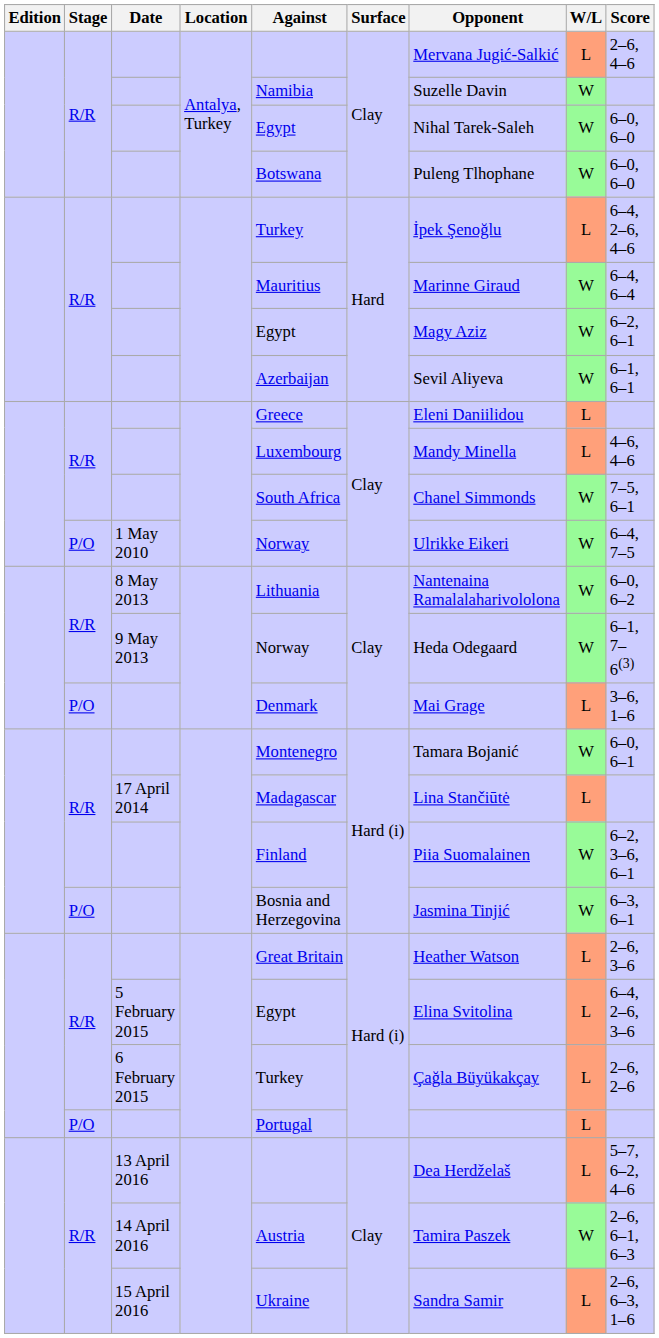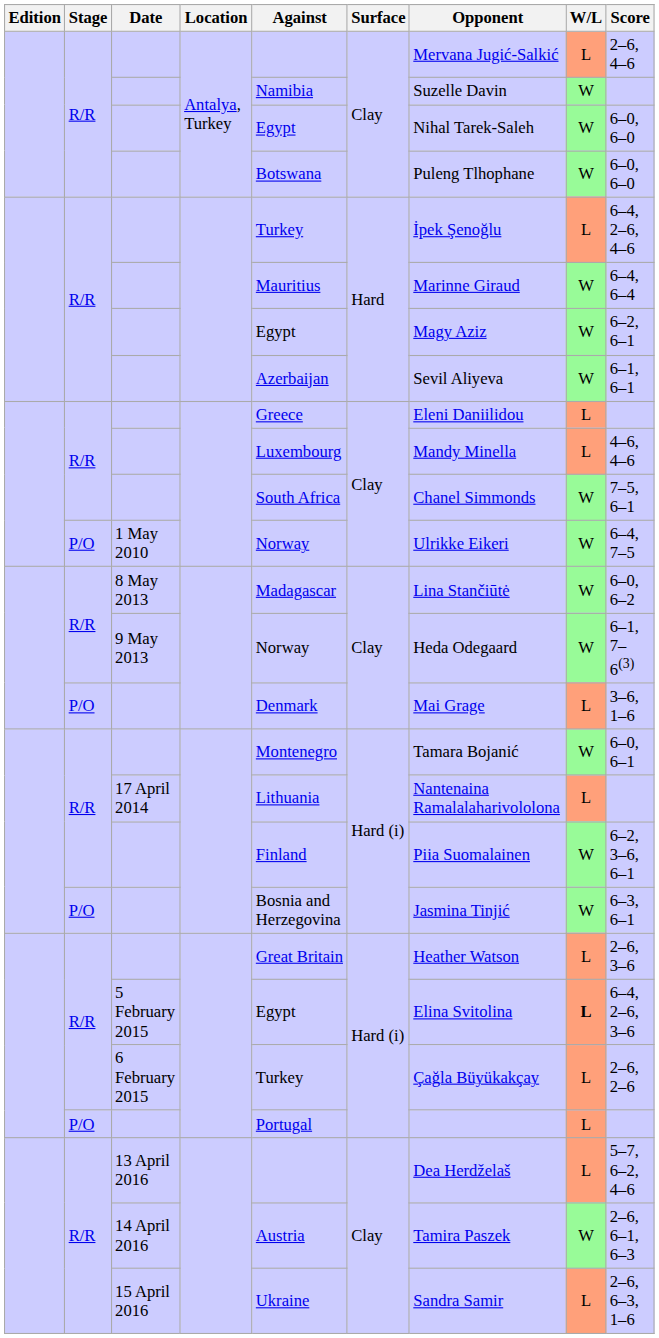 <table class=wikitable style=font-size:97%>
 <tr>
 <th>Edition</th>
 <th>Stage</th>
 <th>Date</th>
 <th>Location</th>
 <th>Against</th>
 <th>Surface</th>
 <th>Opponent</th>
 <th>W/L</th>
 <th>Score</th>
 </tr>
 <tr style="background:#ccf;">
 <td rowspan="4"></td>
 <td rowspan="4"><a href='#'>R/R</a></td>
 <td></td>
 <td rowspan="4"><a href='#'>Antalya</a>, Turkey</td>
 <td> </td>
 <td rowspan="4">Clay</td>
 <td> <a href='#'>Mervana Jugić-Salkić</a></td>
 <td style="text-align:center; background:#ffa07a;">L</td>
 <td>2–6, 4–6</td>
 </tr>
 <tr style="background:#ccf;">
 <td></td>
 <td> <a href='#'>Namibia</a></td>
 <td> Suzelle Davin</td>
 <td style="text-align:center; background:#98fb98;">W</td>
 <td></td>
 </tr>
 <tr style="background:#ccf;">
 <td></td>
 <td> <a href='#'>Egypt</a></td>
 <td> Nihal Tarek-Saleh</td>
 <td style="text-align:center; background:#98fb98;">W</td>
 <td>6–0, 6–0</td>
 </tr>
 <tr style="background:#ccf;">
 <td></td>
 <td> <a href='#'>Botswana</a></td>
 <td> Puleng Tlhophane</td>
 <td style="text-align:center; background:#98fb98;">W</td>
 <td>6–0, 6–0</td>
 </tr>
 <tr style="background:#ccf;">
 <td rowspan="4"></td>
 <td rowspan="4"><a href='#'>R/R</a></td>
 <td></td>
 <td rowspan="4"></td>
 <td> <a href='#'>Turkey</a></td>
 <td rowspan="4">Hard</td>
 <td> <a href='#'>İpek Şenoğlu</a></td>
 <td style="text-align:center; background:#ffa07a;">L</td>
 <td>6–4, 2–6, 4–6</td>
 </tr>
 <tr style="background:#ccf;">
 <td></td>
 <td> <a href='#'>Mauritius</a></td>
 <td> <a href='#'>Marinne Giraud</a></td>
 <td style="text-align:center; background:#98fb98;">W</td>
 <td>6–4, 6–4</td>
 </tr>
 <tr style="background:#ccf;">
 <td></td>
 <td> Egypt</td>
 <td> <a href='#'>Magy Aziz</a></td>
 <td style="text-align:center; background:#98fb98;">W</td>
 <td>6–2, 6–1</td>
 </tr>
 <tr style="background:#ccf;">
 <td></td>
 <td> <a href='#'>Azerbaijan</a></td>
 <td> Sevil Aliyeva</td>
 <td style="text-align:center; background:#98fb98;">W</td>
 <td>6–1, 6–1</td>
 </tr>
 <tr style="background:#ccf;">
 <td rowspan="4"></td>
 <td rowspan="3"><a href='#'>R/R</a></td>
 <td></td>
 <td rowspan="4"></td>
 <td> <a href='#'>Greece</a></td>
 <td rowspan="4">Clay</td>
 <td> <a href='#'>Eleni Daniilidou</a></td>
 <td style="text-align:center; background:#ffa07a;">L</td>
 <td></td>
 </tr>
 <tr style="background:#ccf;">
 <td></td>
 <td> <a href='#'>Luxembourg</a></td>
 <td> <a href='#'>Mandy Minella</a></td>
 <td style="text-align:center; background:#ffa07a;">L</td>
 <td>4–6, 4–6</td>
 </tr>
 <tr style="background:#ccf;">
 <td></td>
 <td> <a href='#'>South Africa</a></td>
 <td> <a href='#'>Chanel Simmonds</a></td>
 <td style="text-align:center; background:#98fb98;">W</td>
 <td>7–5, 6–1</td>
 </tr>
 <tr style="background:#ccf;">
 <td rowspan="1"><a href='#'>P/O</a></td>
 <td>1 May 2010</td>
 <td> <a href='#'>Norway</a></td>
 <td> <a href='#'>Ulrikke Eikeri</a></td>
 <td style="text-align:center; background:#98fb98;">W</td>
 <td>6–4, 7–5</td>
 </tr>
 <tr style="background:#ccf;">
 <td rowspan="3"></td>
 <td rowspan="2"><a href='#'>R/R</a></td>
 <td>8 May 2013</td>
 <td rowspan="3"></td>
-<td> <a href='#'>Lithuania</a></td>
+<td> <a href='#'>Madagascar</a></td>
 <td rowspan="3">Clay</td>
-<td> <a href='#'>Nantenaina Ramalalaharivololona</a></td>
+<td> <a href='#'>Lina Stančiūtė</a></td>
 <td style="text-align:center; background:#98fb98;">W</td>
 <td>6–0, 6–2</td>
 </tr>
 <tr style="background:#ccf;">
 <td>9 May 2013</td>
 <td> Norway</td>
 <td> Heda Odegaard</td>
 <td style="text-align:center; background:#98fb98;">W</td>
 <td>6–1, 7–6<sup>(3)</sup></td>
 </tr>
 <tr style="background:#ccf;">
 <td rowspan="1"><a href='#'>P/O</a></td>
 <td></td>
 <td> <a href='#'>Denmark</a></td>
 <td> <a href='#'>Mai Grage</a></td>
 <td style="text-align:center; background:#ffa07a;">L</td>
 <td>3–6, 1–6</td>
 </tr>
 <tr style="background:#ccf;">
 <td rowspan="4"></td>
 <td rowspan="3"><a href='#'>R/R</a></td>
 <td></td>
 <td rowspan="4"></td>
 <td> <a href='#'>Montenegro</a></td>
 <td rowspan="4">Hard (i)</td>
 <td> Tamara Bojanić</td>
 <td style="text-align:center; background:#98fb98;">W</td>
 <td>6–0, 6–1</td>
 </tr>
 <tr style="background:#ccf;">
 <td>17 April 2014</td>
-<td> <a href='#'>Madagascar</a></td>
-<td> <a href='#'>Lina Stančiūtė</a></td>
+<td> <a href='#'>Lithuania</a></td>
+<td> <a href='#'>Nantenaina Ramalalaharivololona</a></td>
 <td style="text-align:center; background:#ffa07a;">L</td>
 <td></td>
 </tr>
 <tr style="background:#ccf;">
 <td></td>
 <td> <a href='#'>Finland</a></td>
 <td> <a href='#'>Piia Suomalainen</a></td>
 <td style="text-align:center; background:#98fb98;">W</td>
 <td>6–2, 3–6, 6–1</td>
 </tr>
 <tr style="background:#ccf;">
 <td rowspan="1"><a href='#'>P/O</a></td>
 <td></td>
 <td> Bosnia and Herzegovina</td>
 <td> <a href='#'>Jasmina Tinjić</a></td>
 <td style="text-align:center; background:#98fb98;">W</td>
 <td>6–3, 6–1</td>
 </tr>
 <tr style="background:#ccf;">
 <td rowspan="4"></td>
 <td rowspan="3"><a href='#'>R/R</a></td>
 <td></td>
 <td rowspan="4"></td>
 <td> <a href='#'>Great Britain</a></td>
 <td rowspan="4">Hard (i)</td>
 <td> <a href='#'>Heather Watson</a></td>
 <td style="text-align:center; background:#ffa07a;">L</td>
 <td>2–6, 3–6</td>
 </tr>
 <tr style="background:#ccf;">
 <td>5 February 2015</td>
 <td> Egypt</td>
 <td> <a href='#'>Elina Svitolina</a></td>
-<td style="text-align:center; background:#ffa07a;">L</td>
+<td style="text-align:center; background:#ffa07a;"><strong>L</strong></td>
 <td>6–4, 2–6, 3–6</td>
 </tr>
 <tr style="background:#ccf;">
 <td>6 February 2015</td>
 <td> Turkey</td>
 <td> <a href='#'>Çağla Büyükakçay</a></td>
 <td style="text-align:center; background:#ffa07a;">L</td>
 <td>2–6, 2–6</td>
 </tr>
 <tr style="background:#ccf;">
 <td rowspan="1"><a href='#'>P/O</a></td>
 <td></td>
 <td> <a href='#'>Portugal</a></td>
 <td> </td>
 <td style="text-align:center; background:#ffa07a;">L</td>
 <td></td>
 </tr>
 <tr style="background:#ccf;">
 <td rowspan="3"></td>
 <td rowspan="3"><a href='#'>R/R</a></td>
 <td>13 April 2016</td>
 <td rowspan="3"></td>
 <td> </td>
 <td rowspan="3">Clay</td>
 <td> <a href='#'>Dea Herdželaš</a></td>
 <td style="text-align:center; background:#ffa07a;">L</td>
 <td>5–7, 6–2, 4–6</td>
 </tr>
 <tr style="background:#ccf;">
 <td>14 April 2016</td>
 <td> <a href='#'>Austria</a></td>
 <td> <a href='#'>Tamira Paszek</a></td>
 <td style="text-align:center; background:#98fb98;">W</td>
 <td>2–6, 6–1, 6–3</td>
 </tr>
 <tr style="background:#ccf;">
 <td>15 April 2016</td>
 <td> <a href='#'>Ukraine</a></td>
 <td> <a href='#'>Sandra Samir</a></td>
 <td style="text-align:center; background:#ffa07a;">L</td>
 <td>2–6, 6–3, 1–6</td>
 </tr>
 </table>
